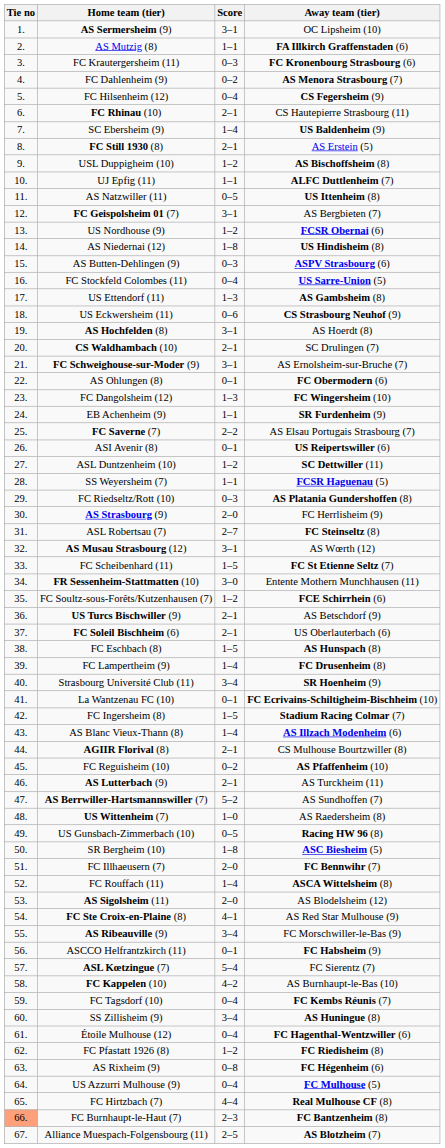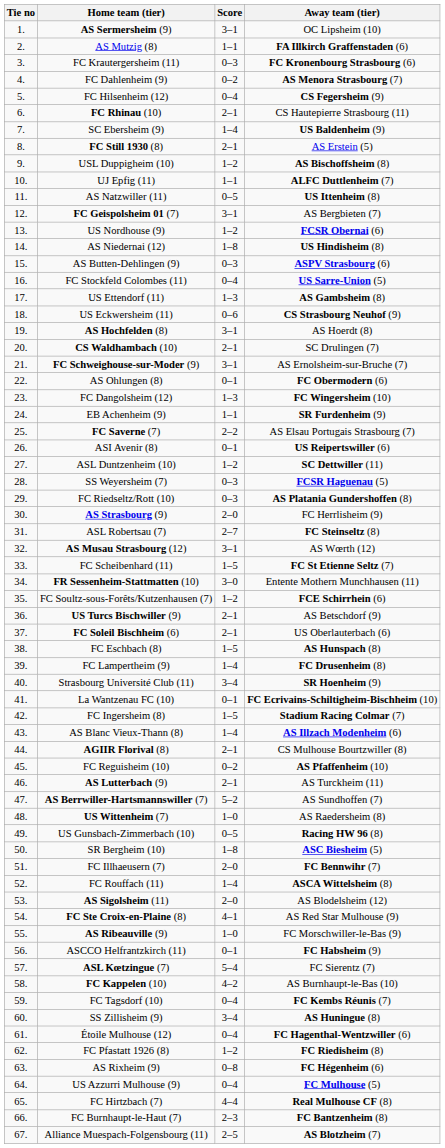 <table class="wikitable" style="text-align: center">
 <tr>
 <th>Tie no</th>
 <th>Home team (tier)</th>
 <th>Score</th>
 <th>Away team (tier)</th>
 </tr>
 <tr>
 <td>1.</td>
 <td><strong>AS Sermersheim</strong> (9)</td>
 <td>3–1 </td>
 <td>OC Lipsheim (10)</td>
 </tr>
 <tr>
 <td>2.</td>
 <td><a href='#'>AS Mutzig</a> (8)</td>
 <td>1–1 </td>
 <td><strong>FA Illkirch Graffenstaden</strong> (6)</td>
 </tr>
 <tr>
 <td>3.</td>
 <td>FC Krautergersheim (11)</td>
 <td>0–3</td>
 <td><strong>FC Kronenbourg Strasbourg</strong> (6)</td>
 </tr>
 <tr>
 <td>4.</td>
 <td>FC Dahlenheim (9)</td>
 <td>0–2</td>
 <td><strong>AS Menora Strasbourg</strong> (7)</td>
 </tr>
 <tr>
 <td>5.</td>
 <td>FC Hilsenheim (12)</td>
 <td>0–4</td>
 <td><strong>CS Fegersheim</strong> (9)</td>
 </tr>
 <tr>
 <td>6.</td>
 <td><strong>FC Rhinau</strong> (10)</td>
 <td>2–1 </td>
 <td>CS Hautepierre Strasbourg (11)</td>
 </tr>
 <tr>
 <td>7.</td>
 <td>SC Ebersheim (9)</td>
 <td>1–4</td>
 <td><strong>US Baldenheim</strong> (9)</td>
 </tr>
 <tr>
 <td>8.</td>
 <td><strong>FC Still 1930</strong> (8)</td>
 <td>2–1</td>
 <td><a href='#'>AS Erstein</a> (5)</td>
 </tr>
 <tr>
 <td>9.</td>
 <td>USL Duppigheim (10)</td>
 <td>1–2</td>
 <td><strong>AS Bischoffsheim</strong> (8)</td>
 </tr>
 <tr>
 <td>10.</td>
 <td>UJ Epfig (11)</td>
 <td>1–1 </td>
 <td><strong>ALFC Duttlenheim</strong> (7)</td>
 </tr>
 <tr>
 <td>11.</td>
 <td>AS Natzwiller (11)</td>
 <td>0–5</td>
 <td><strong>US Ittenheim</strong> (8)</td>
 </tr>
 <tr>
 <td>12.</td>
 <td><strong>FC Geispolsheim 01</strong> (7)</td>
 <td>3–1 </td>
 <td>AS Bergbieten (7)</td>
 </tr>
 <tr>
 <td>13.</td>
 <td>US Nordhouse (9)</td>
 <td>1–2 </td>
 <td><strong><a href='#'>FCSR Obernai</a></strong> (6)</td>
 </tr>
 <tr>
 <td>14.</td>
 <td>AS Niedernai (12)</td>
 <td>1–8</td>
 <td><strong>US Hindisheim</strong> (8)</td>
 </tr>
 <tr>
 <td>15.</td>
 <td>AS Butten-Dehlingen (9)</td>
 <td>0–3</td>
 <td><strong><a href='#'>ASPV Strasbourg</a></strong> (6)</td>
 </tr>
 <tr>
 <td>16.</td>
 <td>FC Stockfeld Colombes (11)</td>
 <td>0–4</td>
 <td><strong><a href='#'>US Sarre-Union</a></strong> (5)</td>
 </tr>
 <tr>
 <td>17.</td>
 <td>US Ettendorf (11)</td>
 <td>1–3 </td>
 <td><strong>AS Gambsheim</strong> (8)</td>
 </tr>
 <tr>
 <td>18.</td>
 <td>US Eckwersheim (11)</td>
 <td>0–6</td>
 <td><strong>CS Strasbourg Neuhof</strong> (9)</td>
 </tr>
 <tr>
 <td>19.</td>
 <td><strong>AS Hochfelden</strong> (8)</td>
 <td>3–1</td>
 <td>AS Hoerdt (8)</td>
 </tr>
 <tr>
 <td>20.</td>
 <td><strong>CS Waldhambach</strong> (10)</td>
 <td>2–1</td>
 <td>SC Drulingen (7)</td>
 </tr>
 <tr>
 <td>21.</td>
 <td><strong>FC Schweighouse-sur-Moder</strong> (9)</td>
 <td>3–1</td>
 <td>AS Ernolsheim-sur-Bruche (7)</td>
 </tr>
 <tr>
 <td>22.</td>
 <td>AS Ohlungen (8)</td>
 <td>0–1</td>
 <td><strong>FC Obermodern</strong> (6)</td>
 </tr>
 <tr>
 <td>23.</td>
 <td>FC Dangolsheim (12)</td>
 <td>1–3</td>
 <td><strong>FC Wingersheim</strong> (10)</td>
 </tr>
 <tr>
 <td>24.</td>
 <td>EB Achenheim (9)</td>
 <td>1–1 </td>
 <td><strong>SR Furdenheim</strong> (9)</td>
 </tr>
 <tr>
 <td>25.</td>
 <td><strong>FC Saverne</strong> (7)</td>
 <td>2–2 </td>
 <td>AS Elsau Portugais Strasbourg (7)</td>
 </tr>
 <tr>
 <td>26.</td>
 <td>ASI Avenir (8)</td>
 <td>0–1</td>
 <td><strong>US Reipertswiller</strong> (6)</td>
 </tr>
 <tr>
 <td>27.</td>
 <td>ASL Duntzenheim (10)</td>
 <td>1–2</td>
 <td><strong>SC Dettwiller</strong> (11)</td>
 </tr>
 <tr>
 <td>28.</td>
 <td>SS Weyersheim (7)</td>
-<td>1–1 </td>
+<td>0–3</td>
 <td><strong><a href='#'>FCSR Haguenau</a></strong> (5)</td>
 </tr>
 <tr>
 <td>29.</td>
 <td>FC Riedseltz/Rott (10)</td>
 <td>0–3</td>
 <td><strong>AS Platania Gundershoffen</strong> (8)</td>
 </tr>
 <tr>
 <td>30.</td>
 <td><strong><a href='#'>AS Strasbourg</a></strong> (9)</td>
 <td>2–0</td>
 <td>FC Herrlisheim (9)</td>
 </tr>
 <tr>
 <td>31.</td>
 <td>ASL Robertsau (7)</td>
 <td>2–7</td>
 <td><strong>FC Steinseltz</strong> (8)</td>
 </tr>
 <tr>
 <td>32.</td>
 <td><strong>AS Musau Strasbourg</strong> (12)</td>
 <td>3–1</td>
 <td>AS Wœrth (12)</td>
 </tr>
 <tr>
 <td>33.</td>
 <td>FC Scheibenhard (11)</td>
 <td>1–5</td>
 <td><strong>FC St Etienne Seltz</strong> (7)</td>
 </tr>
 <tr>
 <td>34.</td>
 <td><strong>FR Sessenheim-Stattmatten</strong> (10)</td>
 <td>3–0</td>
 <td>Entente Mothern Munchhausen (11)</td>
 </tr>
 <tr>
 <td>35.</td>
 <td>FC Soultz-sous-Forêts/Kutzenhausen (7)</td>
 <td>1–2</td>
 <td><strong>FCE Schirrhein</strong> (6)</td>
 </tr>
 <tr>
 <td>36.</td>
 <td><strong>US Turcs Bischwiller</strong> (9)</td>
 <td>2–1 </td>
 <td>AS Betschdorf (9)</td>
 </tr>
 <tr>
 <td>37.</td>
 <td><strong>FC Soleil Bischheim</strong> (6)</td>
 <td>2–1 </td>
 <td>US Oberlauterbach (6)</td>
 </tr>
 <tr>
 <td>38.</td>
 <td>FC Eschbach (8)</td>
 <td>1–5</td>
 <td><strong>AS Hunspach</strong> (8)</td>
 </tr>
 <tr>
 <td>39.</td>
 <td>FC Lampertheim (9)</td>
 <td>1–4</td>
 <td><strong>FC Drusenheim</strong> (8)</td>
 </tr>
 <tr>
 <td>40.</td>
 <td>Strasbourg Université Club (11)</td>
 <td>3–4 </td>
 <td><strong>SR Hoenheim</strong> (9)</td>
 </tr>
 <tr>
 <td>41.</td>
 <td>La Wantzenau FC (10)</td>
 <td>0–1</td>
 <td><strong>FC Ecrivains-Schiltigheim-Bischheim</strong> (10)</td>
 </tr>
 <tr>
 <td>42.</td>
 <td>FC Ingersheim (8)</td>
 <td>1–5 </td>
 <td><strong>Stadium Racing Colmar</strong> (7)</td>
 </tr>
 <tr>
 <td>43.</td>
 <td>AS Blanc Vieux-Thann (8)</td>
 <td>1–4</td>
 <td><strong><a href='#'>AS Illzach Modenheim</a></strong> (6)</td>
 </tr>
 <tr>
 <td>44.</td>
 <td><strong>AGIIR Florival</strong> (8)</td>
 <td>2–1</td>
 <td>CS Mulhouse Bourtzwiller (8)</td>
 </tr>
 <tr>
 <td>45.</td>
 <td>FC Reguisheim (10)</td>
 <td>0–2</td>
 <td><strong>AS Pfaffenheim</strong> (10)</td>
 </tr>
 <tr>
 <td>46.</td>
 <td><strong>AS Lutterbach</strong> (9)</td>
 <td>2–1</td>
 <td>AS Turckheim (11)</td>
 </tr>
 <tr>
 <td>47.</td>
 <td><strong>AS Berrwiller-Hartsmannswiller</strong> (7)</td>
 <td>5–2 </td>
 <td>AS Sundhoffen (7)</td>
 </tr>
 <tr>
 <td>48.</td>
 <td><strong>US Wittenheim</strong> (7)</td>
 <td>1–0</td>
 <td>AS Raedersheim (8)</td>
 </tr>
 <tr>
 <td>49.</td>
 <td>US Gunsbach-Zimmerbach (10)</td>
 <td>0–5</td>
 <td><strong>Racing HW 96</strong> (8)</td>
 </tr>
 <tr>
 <td>50.</td>
 <td>SR Bergheim (10)</td>
 <td>1–8</td>
 <td><strong><a href='#'>ASC Biesheim</a></strong> (5)</td>
 </tr>
 <tr>
 <td>51.</td>
 <td>FC Illhaeusern (7)</td>
 <td>2–0 </td>
 <td><strong>FC Bennwihr</strong> (7)</td>
 </tr>
 <tr>
 <td>52.</td>
 <td>FC Rouffach (11)</td>
 <td>1–4</td>
 <td><strong>ASCA Wittelsheim</strong> (8)</td>
 </tr>
 <tr>
 <td>53.</td>
 <td><strong>AS Sigolsheim</strong> (11)</td>
 <td>2–0 </td>
 <td>AS Blodelsheim (12)</td>
 </tr>
 <tr>
 <td>54.</td>
 <td><strong>FC Ste Croix-en-Plaine</strong> (8)</td>
 <td>4–1 </td>
 <td>AS Red Star Mulhouse (9)</td>
 </tr>
 <tr>
 <td>55.</td>
 <td><strong>AS Ribeauville</strong> (9)</td>
-<td>3–4 </td>
+<td>1–0</td>
 <td>FC Morschwiller-le-Bas (9)</td>
 </tr>
 <tr>
 <td>56.</td>
 <td>ASCCO Helfrantzkirch (11)</td>
 <td>0–1 </td>
 <td><strong>FC Habsheim</strong> (9)</td>
 </tr>
 <tr>
 <td>57.</td>
 <td><strong>ASL Kœtzingue</strong> (7)</td>
 <td>5–4</td>
 <td>FC Sierentz (7)</td>
 </tr>
 <tr>
 <td>58.</td>
 <td><strong>FC Kappelen</strong> (10)</td>
 <td>4–2 </td>
 <td>AS Burnhaupt-le-Bas (10)</td>
 </tr>
 <tr>
 <td>59.</td>
 <td>FC Tagsdorf (10)</td>
 <td>0–4</td>
 <td><strong>FC Kembs Réunis</strong> (7)</td>
 </tr>
 <tr>
 <td>60.</td>
 <td>SS Zillisheim (9)</td>
 <td>3–4 </td>
 <td><strong>AS Huningue</strong> (8)</td>
 </tr>
 <tr>
 <td>61.</td>
 <td>Étoile Mulhouse (12)</td>
 <td>0–4</td>
 <td><strong>FC Hagenthal-Wentzwiller</strong> (6)</td>
 </tr>
 <tr>
 <td>62.</td>
 <td>FC Pfastatt 1926 (8)</td>
 <td>1–2</td>
 <td><strong>FC Riedisheim</strong> (8)</td>
 </tr>
 <tr>
 <td>63.</td>
 <td>AS Rixheim (9)</td>
 <td>0–8</td>
 <td><strong>FC Hégenheim</strong> (6)</td>
 </tr>
 <tr>
 <td>64.</td>
 <td>US Azzurri Mulhouse (9)</td>
 <td>0–4</td>
 <td><strong><a href='#'>FC Mulhouse</a></strong> (5)</td>
 </tr>
 <tr>
 <td>65.</td>
 <td>FC Hirtzbach (7)</td>
 <td>4–4 </td>
 <td><strong>Real Mulhouse CF</strong> (8)</td>
 </tr>
 <tr>
-<td style="background: lightsalmon;">66.</td>
+<td>66.</td>
 <td>FC Burnhaupt-le-Haut (7)</td>
 <td>2–3</td>
 <td><strong>FC Bantzenheim</strong> (8)</td>
 </tr>
 <tr>
 <td>67.</td>
 <td>Alliance Muespach-Folgensbourg (11)</td>
 <td>2–5</td>
 <td><strong>AS Blotzheim</strong> (7)</td>
 </tr>
 </table>
